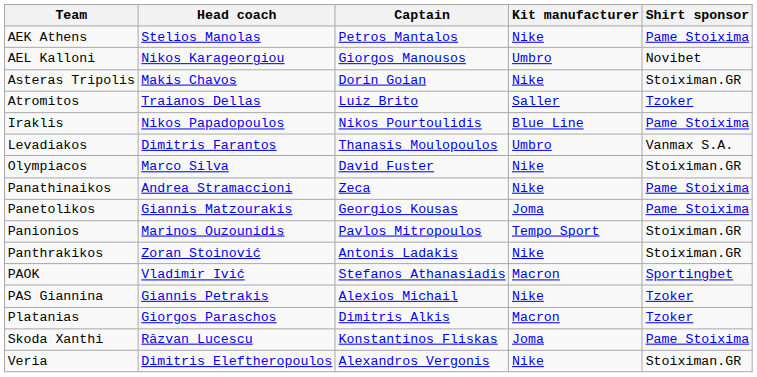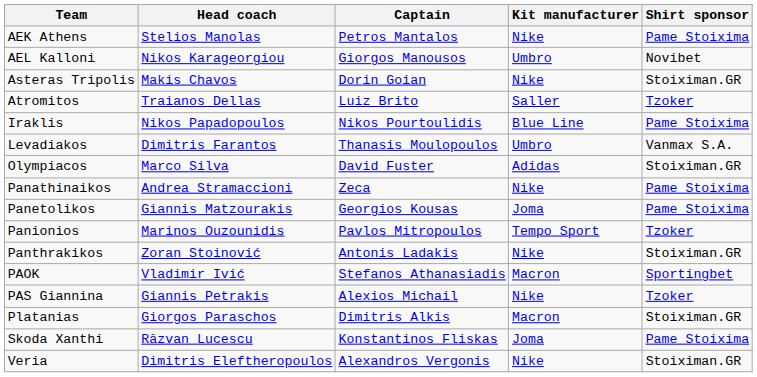 <table class="wikitable sortable" style="text-align: left;">
 <tr>
 <th>Team</th>
 <th>Head coach</th>
 <th>Captain</th>
 <th>Kit manufacturer</th>
 <th>Shirt sponsor</th>
 </tr>
 <tr>
 <td>AEK Athens</td>
 <td> <a href='#'>Stelios Manolas</a></td>
 <td> <a href='#'>Petros Mantalos</a></td>
 <td><a href='#'>Nike</a></td>
 <td><a href='#'>Pame Stoixima</a></td>
 </tr>
 <tr>
 <td>AEL Kalloni</td>
 <td> <a href='#'>Nikos Karageorgiou</a></td>
 <td> <a href='#'>Giorgos Manousos</a></td>
 <td><a href='#'>Umbro</a></td>
 <td>Novibet</td>
 </tr>
 <tr>
 <td>Asteras Tripolis</td>
 <td> <a href='#'>Makis Chavos</a></td>
 <td> <a href='#'>Dorin Goian</a></td>
 <td><a href='#'>Nike</a></td>
 <td>Stoiximan.GR</td>
 </tr>
 <tr>
 <td>Atromitos</td>
 <td> <a href='#'>Traianos Dellas</a></td>
 <td> <a href='#'>Luiz Brito</a></td>
 <td><a href='#'>Saller</a></td>
 <td><a href='#'>Tzoker</a></td>
 </tr>
 <tr>
 <td>Iraklis</td>
 <td> <a href='#'>Nikos Papadopoulos</a></td>
 <td> <a href='#'>Nikos Pourtoulidis</a></td>
 <td><a href='#'>Blue Line</a></td>
 <td><a href='#'>Pame Stoixima</a></td>
 </tr>
 <tr>
 <td>Levadiakos</td>
 <td> <a href='#'>Dimitris Farantos</a></td>
 <td> <a href='#'>Thanasis Moulopoulos</a></td>
 <td><a href='#'>Umbro</a></td>
 <td>Vanmax S.A.</td>
 </tr>
 <tr>
 <td>Olympiacos</td>
 <td> <a href='#'>Marco Silva</a></td>
 <td> <a href='#'>David Fuster</a></td>
-<td><a href='#'>Nike</a></td>
+<td><a href='#'>Adidas</a></td>
 <td>Stoiximan.GR</td>
 </tr>
 <tr>
 <td>Panathinaikos</td>
 <td> <a href='#'>Andrea Stramaccioni</a></td>
 <td> <a href='#'>Zeca</a></td>
 <td><a href='#'>Nike</a></td>
 <td><a href='#'>Pame Stoixima</a></td>
 </tr>
 <tr>
 <td>Panetolikos</td>
 <td> <a href='#'>Giannis Matzourakis</a></td>
 <td> <a href='#'>Georgios Kousas</a></td>
 <td><a href='#'>Joma</a></td>
 <td><a href='#'>Pame Stoixima</a></td>
 </tr>
 <tr>
 <td>Panionios</td>
 <td> <a href='#'>Marinos Ouzounidis</a></td>
 <td> <a href='#'>Pavlos Mitropoulos</a></td>
 <td><a href='#'>Tempo Sport</a></td>
-<td>Stoiximan.GR</td>
+<td><a href='#'>Tzoker</a></td>
 </tr>
 <tr>
 <td>Panthrakikos</td>
 <td> <a href='#'>Zoran Stoinović</a></td>
 <td> <a href='#'>Antonis Ladakis</a></td>
 <td><a href='#'>Nike</a></td>
 <td>Stoiximan.GR</td>
 </tr>
 <tr>
 <td>PAOK</td>
 <td> <a href='#'>Vladimir Ivić</a></td>
 <td> <a href='#'>Stefanos Athanasiadis</a></td>
 <td><a href='#'>Macron</a></td>
 <td><a href='#'>Sportingbet</a></td>
 </tr>
 <tr>
 <td>PAS Giannina</td>
 <td> <a href='#'>Giannis Petrakis</a></td>
 <td> <a href='#'>Alexios Michail</a></td>
 <td><a href='#'>Nike</a></td>
 <td><a href='#'>Tzoker</a></td>
 </tr>
 <tr>
 <td>Platanias</td>
 <td> <a href='#'>Giorgos Paraschos</a></td>
 <td> <a href='#'>Dimitris Alkis</a></td>
 <td><a href='#'>Macron</a></td>
-<td><a href='#'>Tzoker</a></td>
+<td>Stoiximan.GR</td>
 </tr>
 <tr>
 <td>Skoda Xanthi</td>
 <td> <a href='#'>Răzvan Lucescu</a></td>
 <td> <a href='#'>Konstantinos Fliskas</a></td>
 <td><a href='#'>Joma</a></td>
 <td><a href='#'>Pame Stoixima</a></td>
 </tr>
 <tr>
 <td>Veria</td>
 <td> <a href='#'>Dimitris Eleftheropoulos</a></td>
 <td> <a href='#'>Alexandros Vergonis</a></td>
 <td><a href='#'>Nike</a></td>
 <td>Stoiximan.GR</td>
 </tr>
 </table>
